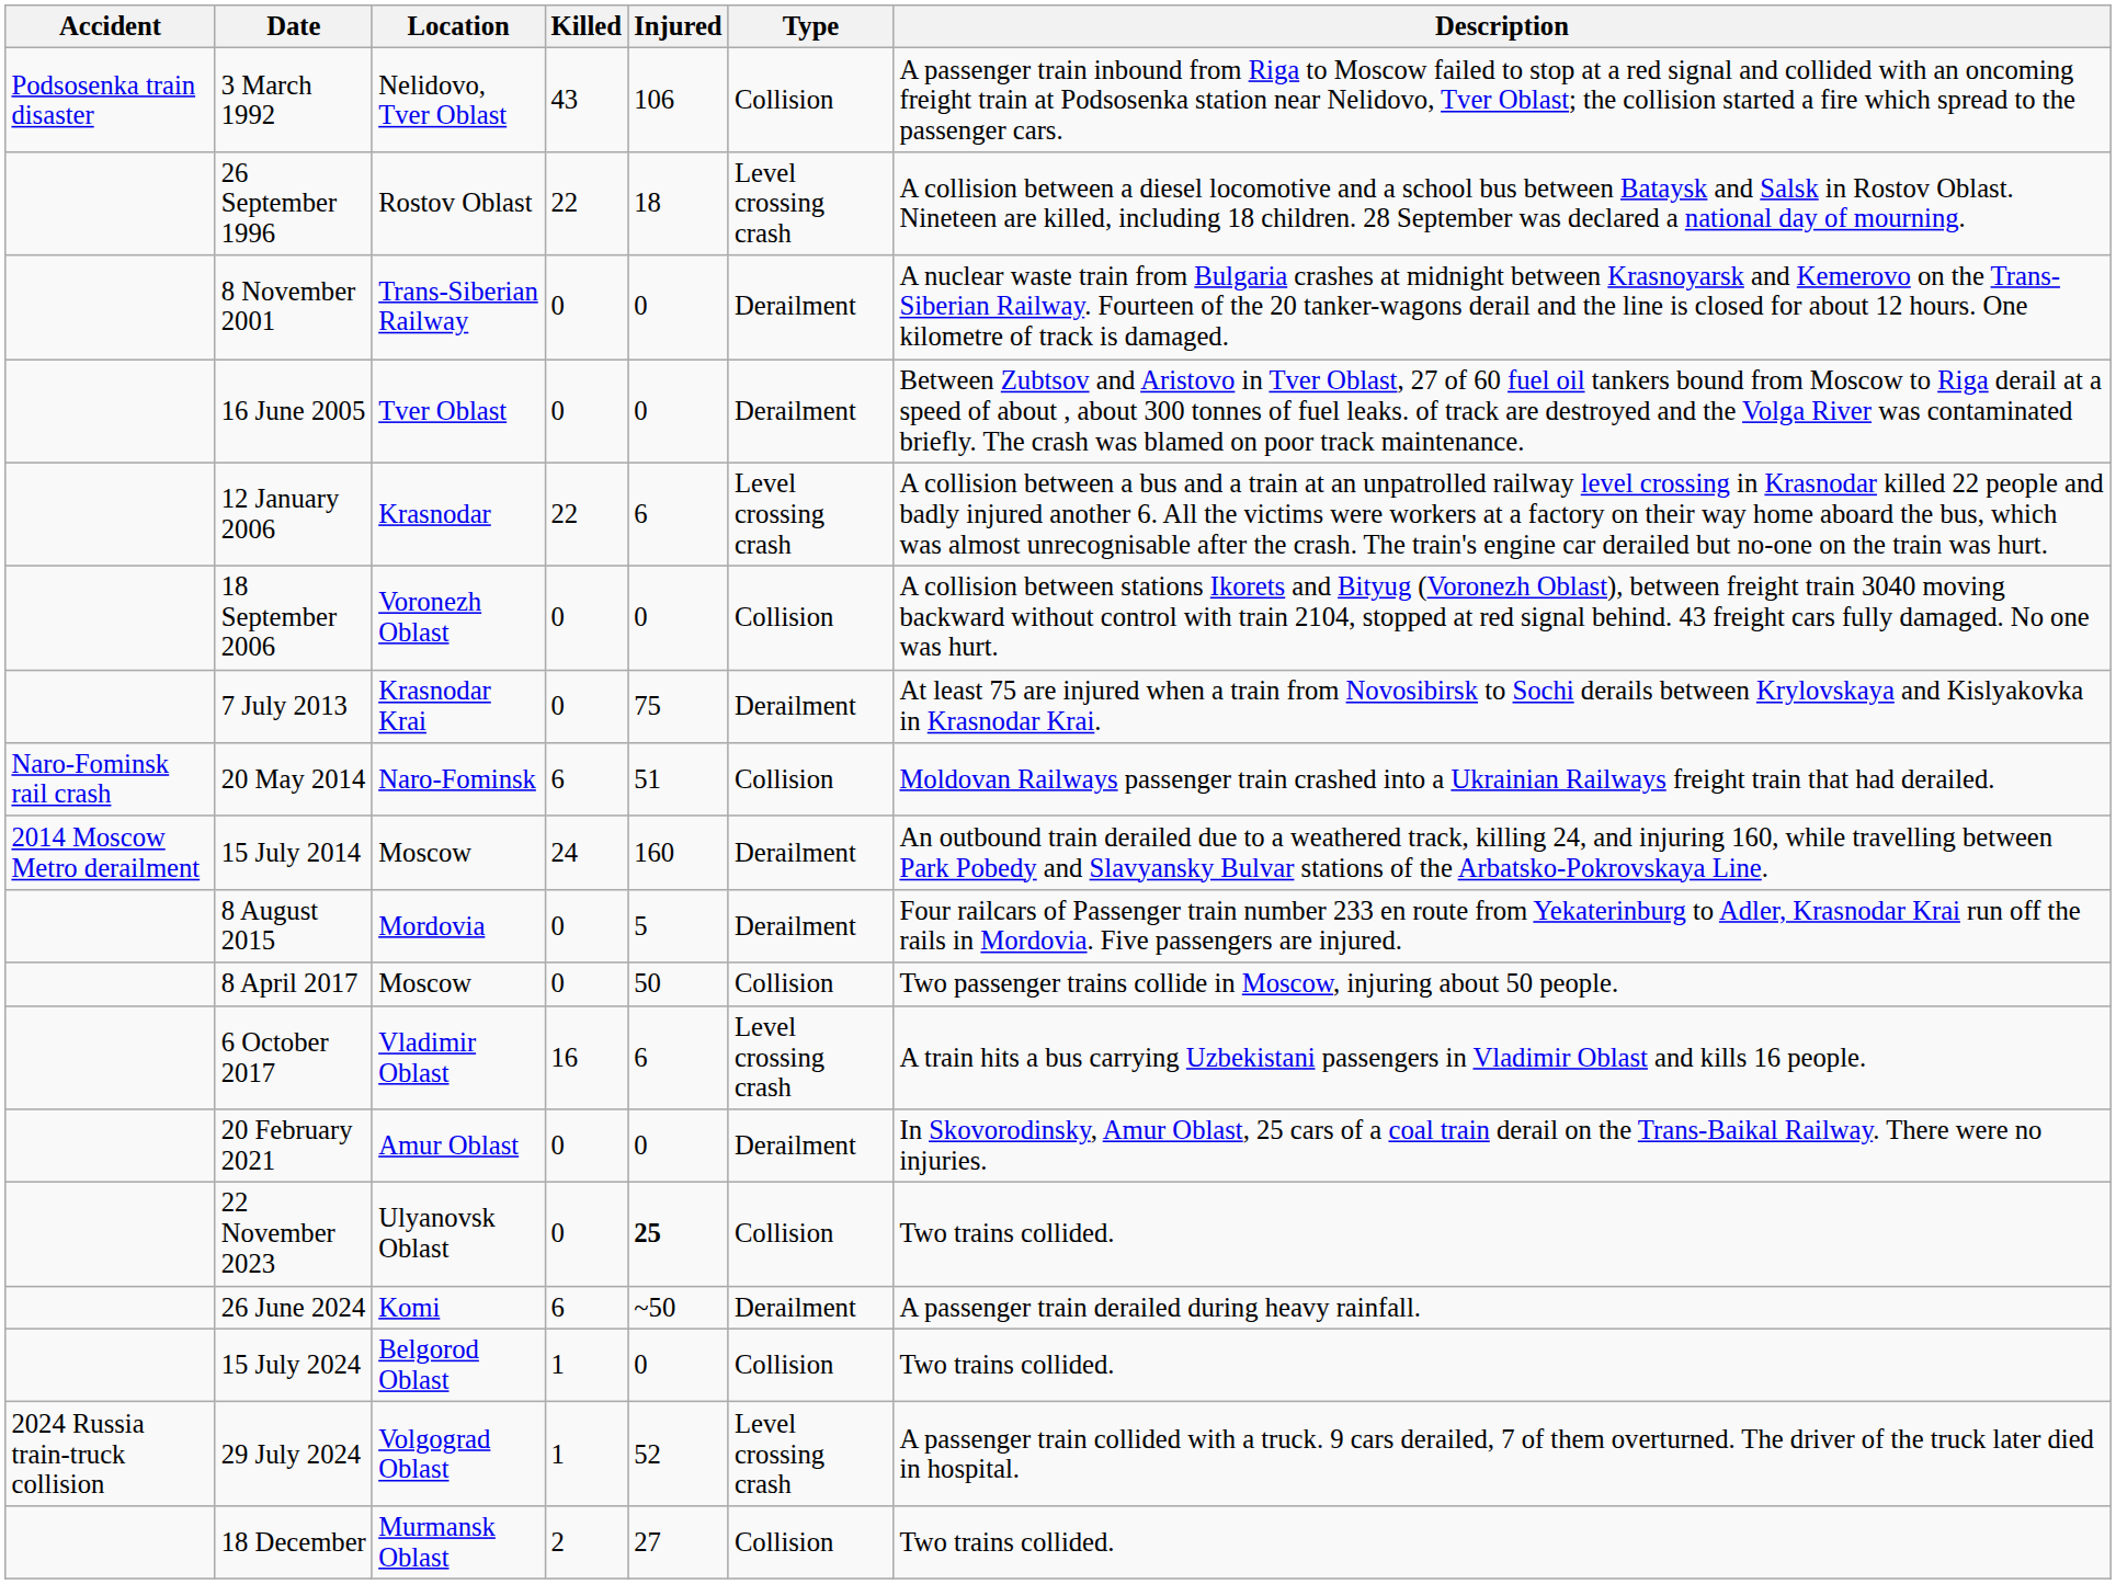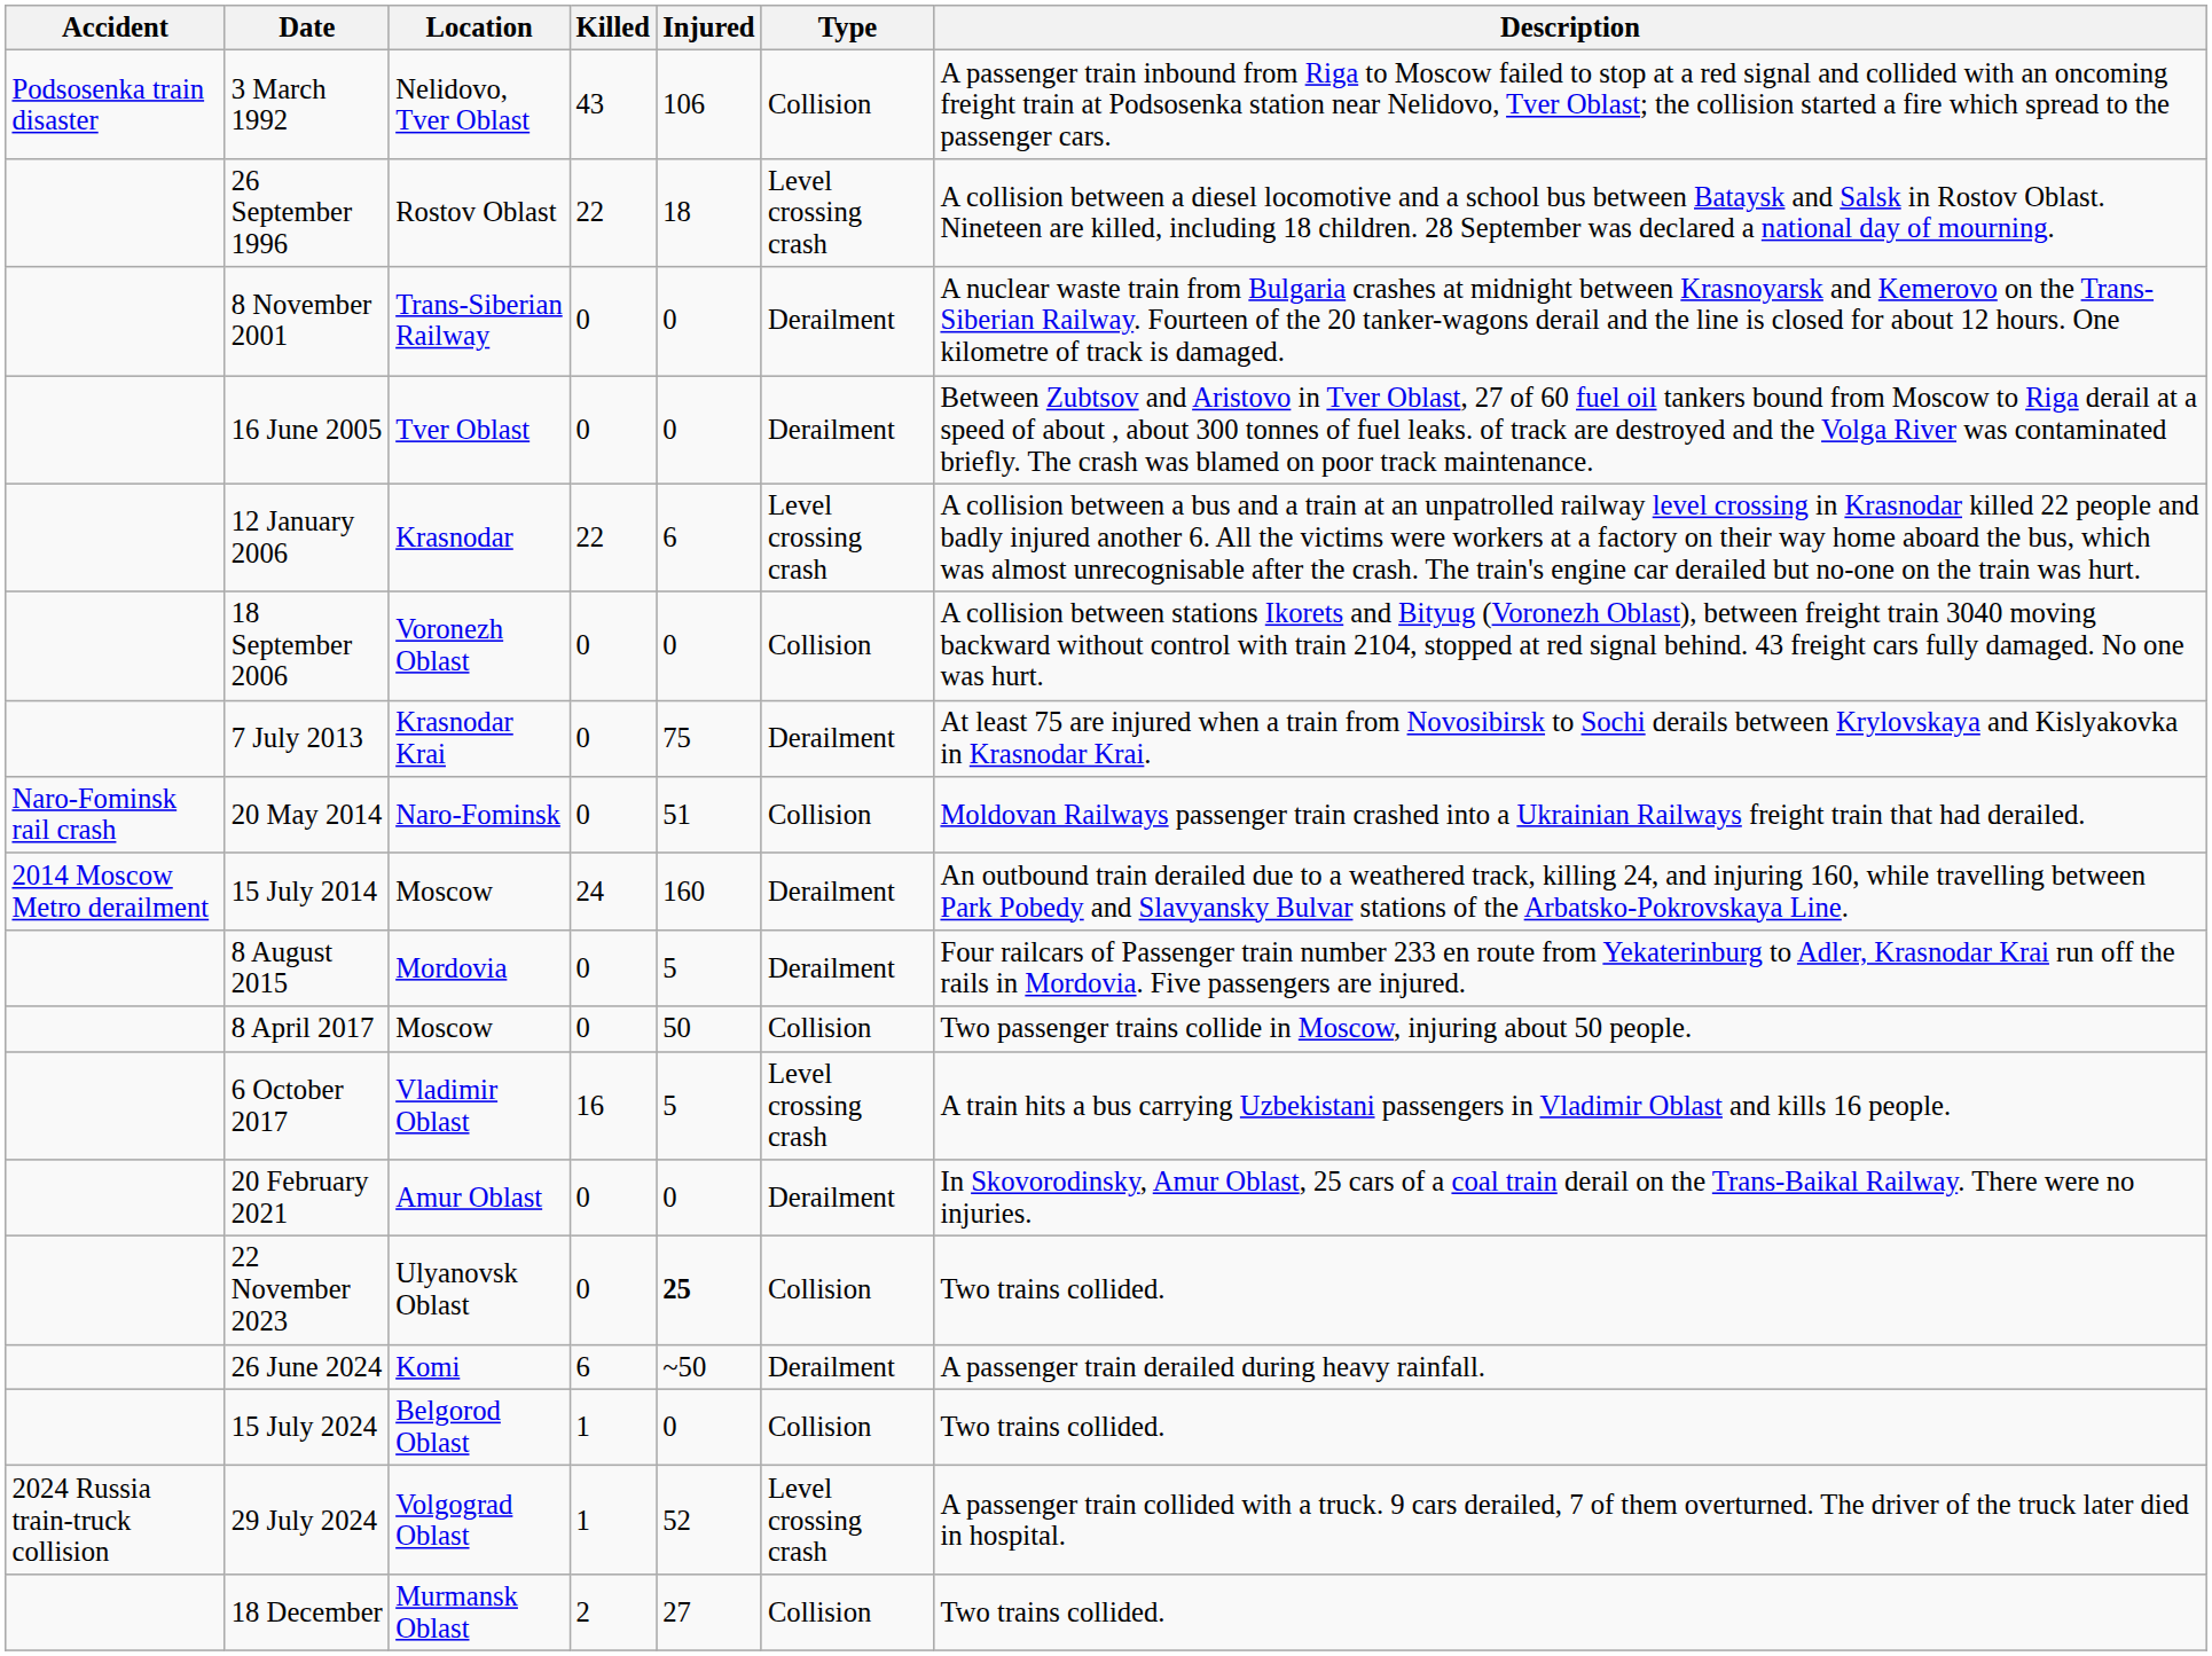 <table class="wikitable">
 <tr>
 <th>Accident</th>
 <th>Date</th>
 <th>Location</th>
 <th>Killed</th>
 <th>Injured</th>
 <th>Type</th>
 <th>Description</th>
 </tr>
 <tr>
 <td><a href='#'>Podsosenka train disaster</a></td>
 <td>3 March 1992</td>
 <td>Nelidovo, <a href='#'>Tver Oblast</a></td>
 <td>43</td>
 <td>106</td>
 <td>Collision</td>
 <td>A passenger train inbound from <a href='#'>Riga</a> to Moscow failed to stop at a red signal and collided with an oncoming freight train at Podsosenka station near Nelidovo, <a href='#'>Tver Oblast</a>; the collision started a fire which spread to the passenger cars.</td>
 </tr>
 <tr>
 <td></td>
 <td>26 September 1996</td>
 <td>Rostov Oblast</td>
 <td>22</td>
 <td>18</td>
 <td>Level crossing crash</td>
 <td>A collision between a diesel locomotive and a school bus between <a href='#'>Bataysk</a> and <a href='#'>Salsk</a> in Rostov Oblast. Nineteen are killed, including 18 children. 28 September was declared a <a href='#'>national day of mourning</a>.</td>
 </tr>
 <tr>
 <td></td>
 <td>8 November 2001</td>
 <td><a href='#'>Trans-Siberian Railway</a></td>
 <td>0</td>
 <td>0</td>
 <td>Derailment</td>
 <td>A nuclear waste train from <a href='#'>Bulgaria</a> crashes at midnight between <a href='#'>Krasnoyarsk</a> and <a href='#'>Kemerovo</a> on the <a href='#'>Trans-Siberian Railway</a>. Fourteen of the 20 tanker-wagons derail and the line is closed for about 12 hours. One kilometre of track is damaged.</td>
 </tr>
 <tr>
 <td></td>
 <td>16 June 2005</td>
 <td><a href='#'>Tver Oblast</a></td>
 <td>0</td>
 <td>0</td>
 <td>Derailment</td>
 <td>Between <a href='#'>Zubtsov</a> and <a href='#'>Aristovo</a> in <a href='#'>Tver Oblast</a>, 27 of 60 <a href='#'>fuel oil</a> tankers bound from Moscow to <a href='#'>Riga</a> derail at a speed of about , about 300 tonnes of fuel leaks.  of track are destroyed and the <a href='#'>Volga River</a> was contaminated briefly. The crash was blamed on poor track maintenance.</td>
 </tr>
 <tr>
 <td></td>
 <td>12 January 2006</td>
 <td><a href='#'>Krasnodar</a></td>
 <td>22</td>
 <td>6</td>
 <td>Level crossing crash</td>
 <td>A collision between a bus and a train at an unpatrolled railway <a href='#'>level crossing</a> in <a href='#'>Krasnodar</a> killed 22 people and badly injured another 6. All the victims were workers at a factory on their way home aboard the bus, which was almost unrecognisable after the crash. The train's engine car derailed but no-one on the train was hurt.</td>
 </tr>
 <tr>
 <td></td>
 <td>18 September 2006</td>
 <td><a href='#'>Voronezh Oblast</a></td>
 <td>0</td>
 <td>0</td>
 <td>Collision</td>
 <td>A collision between stations <a href='#'>Ikorets</a> and <a href='#'>Bityug</a> (<a href='#'>Voronezh Oblast</a>), between freight train 3040 moving backward without control with train 2104, stopped at red signal behind. 43 freight cars fully damaged. No one was hurt.</td>
 </tr>
 <tr>
 <td></td>
 <td>7 July 2013</td>
 <td><a href='#'>Krasnodar Krai</a></td>
 <td>0</td>
 <td>75</td>
 <td>Derailment</td>
 <td>At least 75 are injured when a train from <a href='#'>Novosibirsk</a> to <a href='#'>Sochi</a> derails between <a href='#'>Krylovskaya</a> and Kislyakovka in <a href='#'>Krasnodar Krai</a>.</td>
 </tr>
 <tr>
 <td><a href='#'>Naro-Fominsk rail crash</a></td>
 <td>20 May 2014</td>
 <td><a href='#'>Naro-Fominsk</a></td>
-<td>6</td>
+<td>0</td>
 <td>51</td>
 <td>Collision</td>
 <td><a href='#'>Moldovan Railways</a> passenger train crashed into a <a href='#'>Ukrainian Railways</a> freight train that had derailed.</td>
 </tr>
 <tr>
 <td><a href='#'>2014 Moscow Metro derailment</a></td>
 <td>15 July 2014</td>
 <td>Moscow</td>
 <td>24</td>
 <td>160</td>
 <td>Derailment</td>
 <td>An outbound train derailed due to a weathered track, killing 24, and injuring 160, while travelling between <a href='#'>Park Pobedy</a> and <a href='#'>Slavyansky Bulvar</a> stations of the <a href='#'>Arbatsko-Pokrovskaya Line</a>.</td>
 </tr>
 <tr>
 <td></td>
 <td>8 August 2015</td>
 <td><a href='#'>Mordovia</a></td>
 <td>0</td>
 <td>5</td>
 <td>Derailment</td>
 <td>Four railcars of Passenger train number 233 en route from <a href='#'>Yekaterinburg</a> to <a href='#'>Adler, Krasnodar Krai</a> run off the rails in <a href='#'>Mordovia</a>. Five passengers are injured.</td>
 </tr>
 <tr>
 <td></td>
 <td>8 April 2017</td>
 <td>Moscow</td>
 <td>0</td>
 <td>50</td>
 <td>Collision</td>
 <td>Two passenger trains collide in <a href='#'>Moscow</a>, injuring about 50 people.</td>
 </tr>
 <tr>
 <td></td>
 <td>6 October 2017</td>
 <td><a href='#'>Vladimir Oblast</a></td>
 <td>16</td>
-<td>6</td>
+<td>5</td>
 <td>Level crossing crash</td>
 <td>A train hits a bus carrying <a href='#'>Uzbekistani</a> passengers in <a href='#'>Vladimir Oblast</a> and kills 16 people.</td>
 </tr>
 <tr>
 <td></td>
 <td>20 February 2021</td>
 <td><a href='#'>Amur Oblast</a></td>
 <td>0</td>
 <td>0</td>
 <td>Derailment</td>
 <td>In <a href='#'>Skovorodinsky</a>, <a href='#'>Amur Oblast</a>, 25 cars of a <a href='#'>coal train</a> derail on the <a href='#'>Trans-Baikal Railway</a>. There were no injuries.</td>
 </tr>
 <tr>
 <td></td>
 <td>22 November 2023</td>
 <td>Ulyanovsk Oblast</td>
 <td>0</td>
 <td><strong>25</strong></td>
 <td>Collision</td>
 <td>Two trains collided.</td>
 </tr>
 <tr>
 <td></td>
 <td>26 June 2024</td>
 <td><a href='#'>Komi</a></td>
 <td>6</td>
 <td>~50</td>
 <td>Derailment</td>
 <td>A passenger train derailed during heavy rainfall.</td>
 </tr>
 <tr>
 <td></td>
 <td>15 July 2024</td>
 <td><a href='#'>Belgorod Oblast</a></td>
 <td>1</td>
 <td>0</td>
 <td>Collision</td>
 <td>Two trains collided.</td>
 </tr>
 <tr>
 <td>2024 Russia train-truck collision</td>
 <td>29 July 2024</td>
 <td><a href='#'>Volgograd Oblast</a></td>
 <td>1</td>
 <td>52</td>
 <td>Level crossing crash</td>
 <td>A passenger train collided with a truck. 9 cars derailed, 7 of them overturned. The driver of the truck later died in hospital.</td>
 </tr>
 <tr>
 <td></td>
 <td>18 December</td>
 <td><a href='#'>Murmansk Oblast</a></td>
 <td>2</td>
 <td>27</td>
 <td>Collision</td>
 <td>Two trains collided.</td>
 </tr>
 </table>
